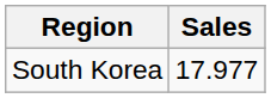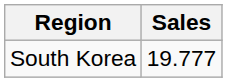 <table class="wikitable sortable" style="table-layout: fixed; margin-right:0; text-align:center">
 <tr>
 <th>Region</th>
 <th>Sales</th>
 </tr>
 <tr>
 <td>South Korea</td>
-<td>17.977</td>
+<td>19.777</td>
 </tr>
 </table>
